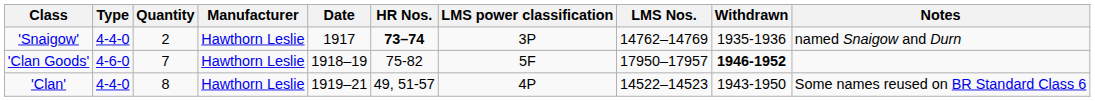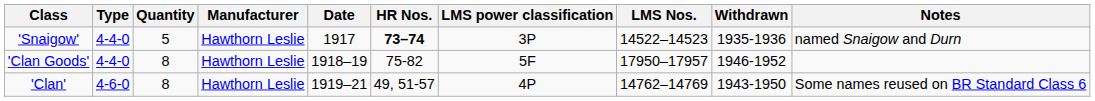 <table class="wikitable" style=text-align:center>
 <tr>
 <th>Class</th>
 <th>Type</th>
 <th>Quantity</th>
 <th>Manufacturer</th>
 <th>Date</th>
 <th>HR Nos.</th>
 <th>LMS power classification</th>
 <th>LMS Nos.</th>
 <th>Withdrawn</th>
 <th>Notes</th>
 </tr>
 <tr>
 <td><a href='#'>'Snaigow'</a></td>
 <td><a href='#'>4-4-0</a></td>
-<td>2</td>
+<td>5</td>
 <td><a href='#'>Hawthorn Leslie</a></td>
 <td>1917</td>
 <td><strong>73–74</strong></td>
 <td>3P</td>
-<td>14762–14769</td>
+<td>14522–14523</td>
 <td>1935-1936</td>
 <td align=left>named <em>Snaigow</em> and <em>Durn</em></td>
 </tr>
 <tr>
 <td><a href='#'>'Clan Goods'</a></td>
-<td><a href='#'>4-6-0</a></td>
-<td>7</td>
+<td><a href='#'>4-4-0</a></td>
+<td>8</td>
 <td><a href='#'>Hawthorn Leslie</a></td>
 <td>1918–19</td>
 <td>75-82</td>
 <td>5F</td>
 <td>17950–17957</td>
-<td><strong>1946-1952</strong></td>
+<td>1946-1952</td>
 <td align=left></td>
 </tr>
 <tr>
 <td><a href='#'>'Clan'</a></td>
-<td><a href='#'>4-4-0</a></td>
+<td><a href='#'>4-6-0</a></td>
 <td>8</td>
 <td><a href='#'>Hawthorn Leslie</a></td>
 <td>1919–21</td>
 <td>49, 51-57</td>
 <td>4P</td>
-<td>14522–14523</td>
+<td>14762–14769</td>
 <td>1943-1950</td>
 <td align=left>Some names reused on <a href='#'>BR Standard Class 6</a></td>
 </tr>
 </table>
